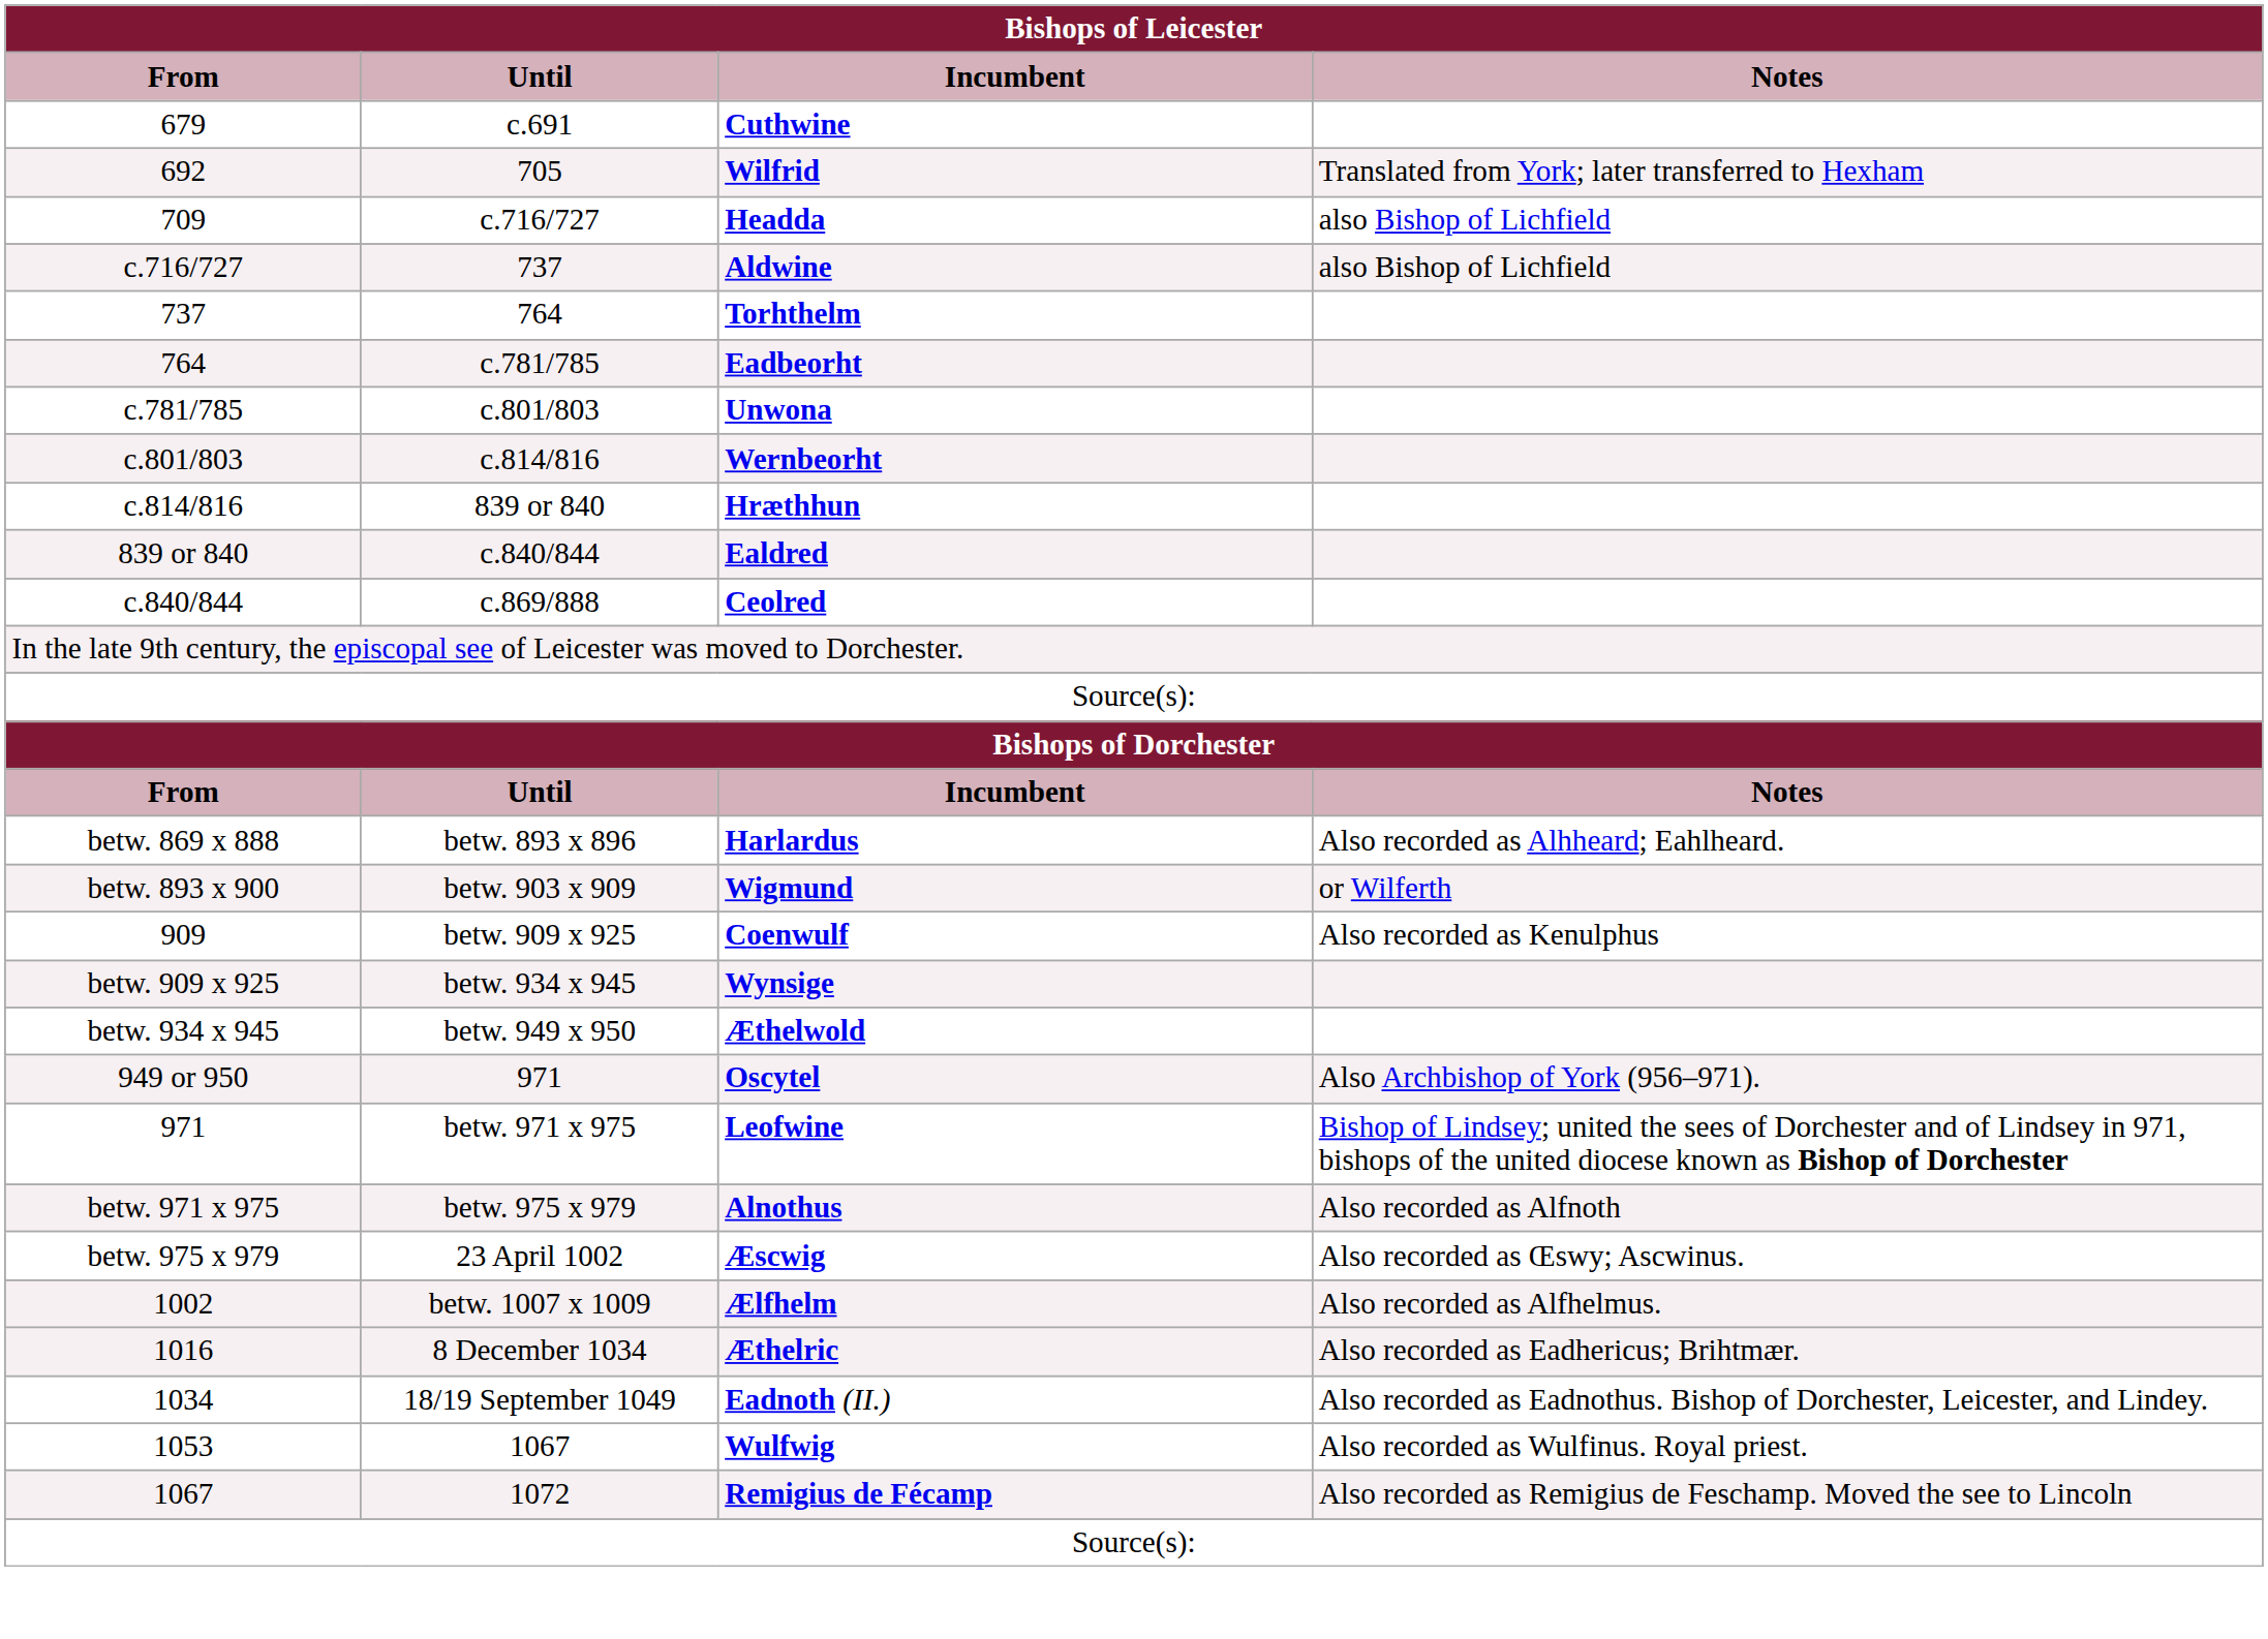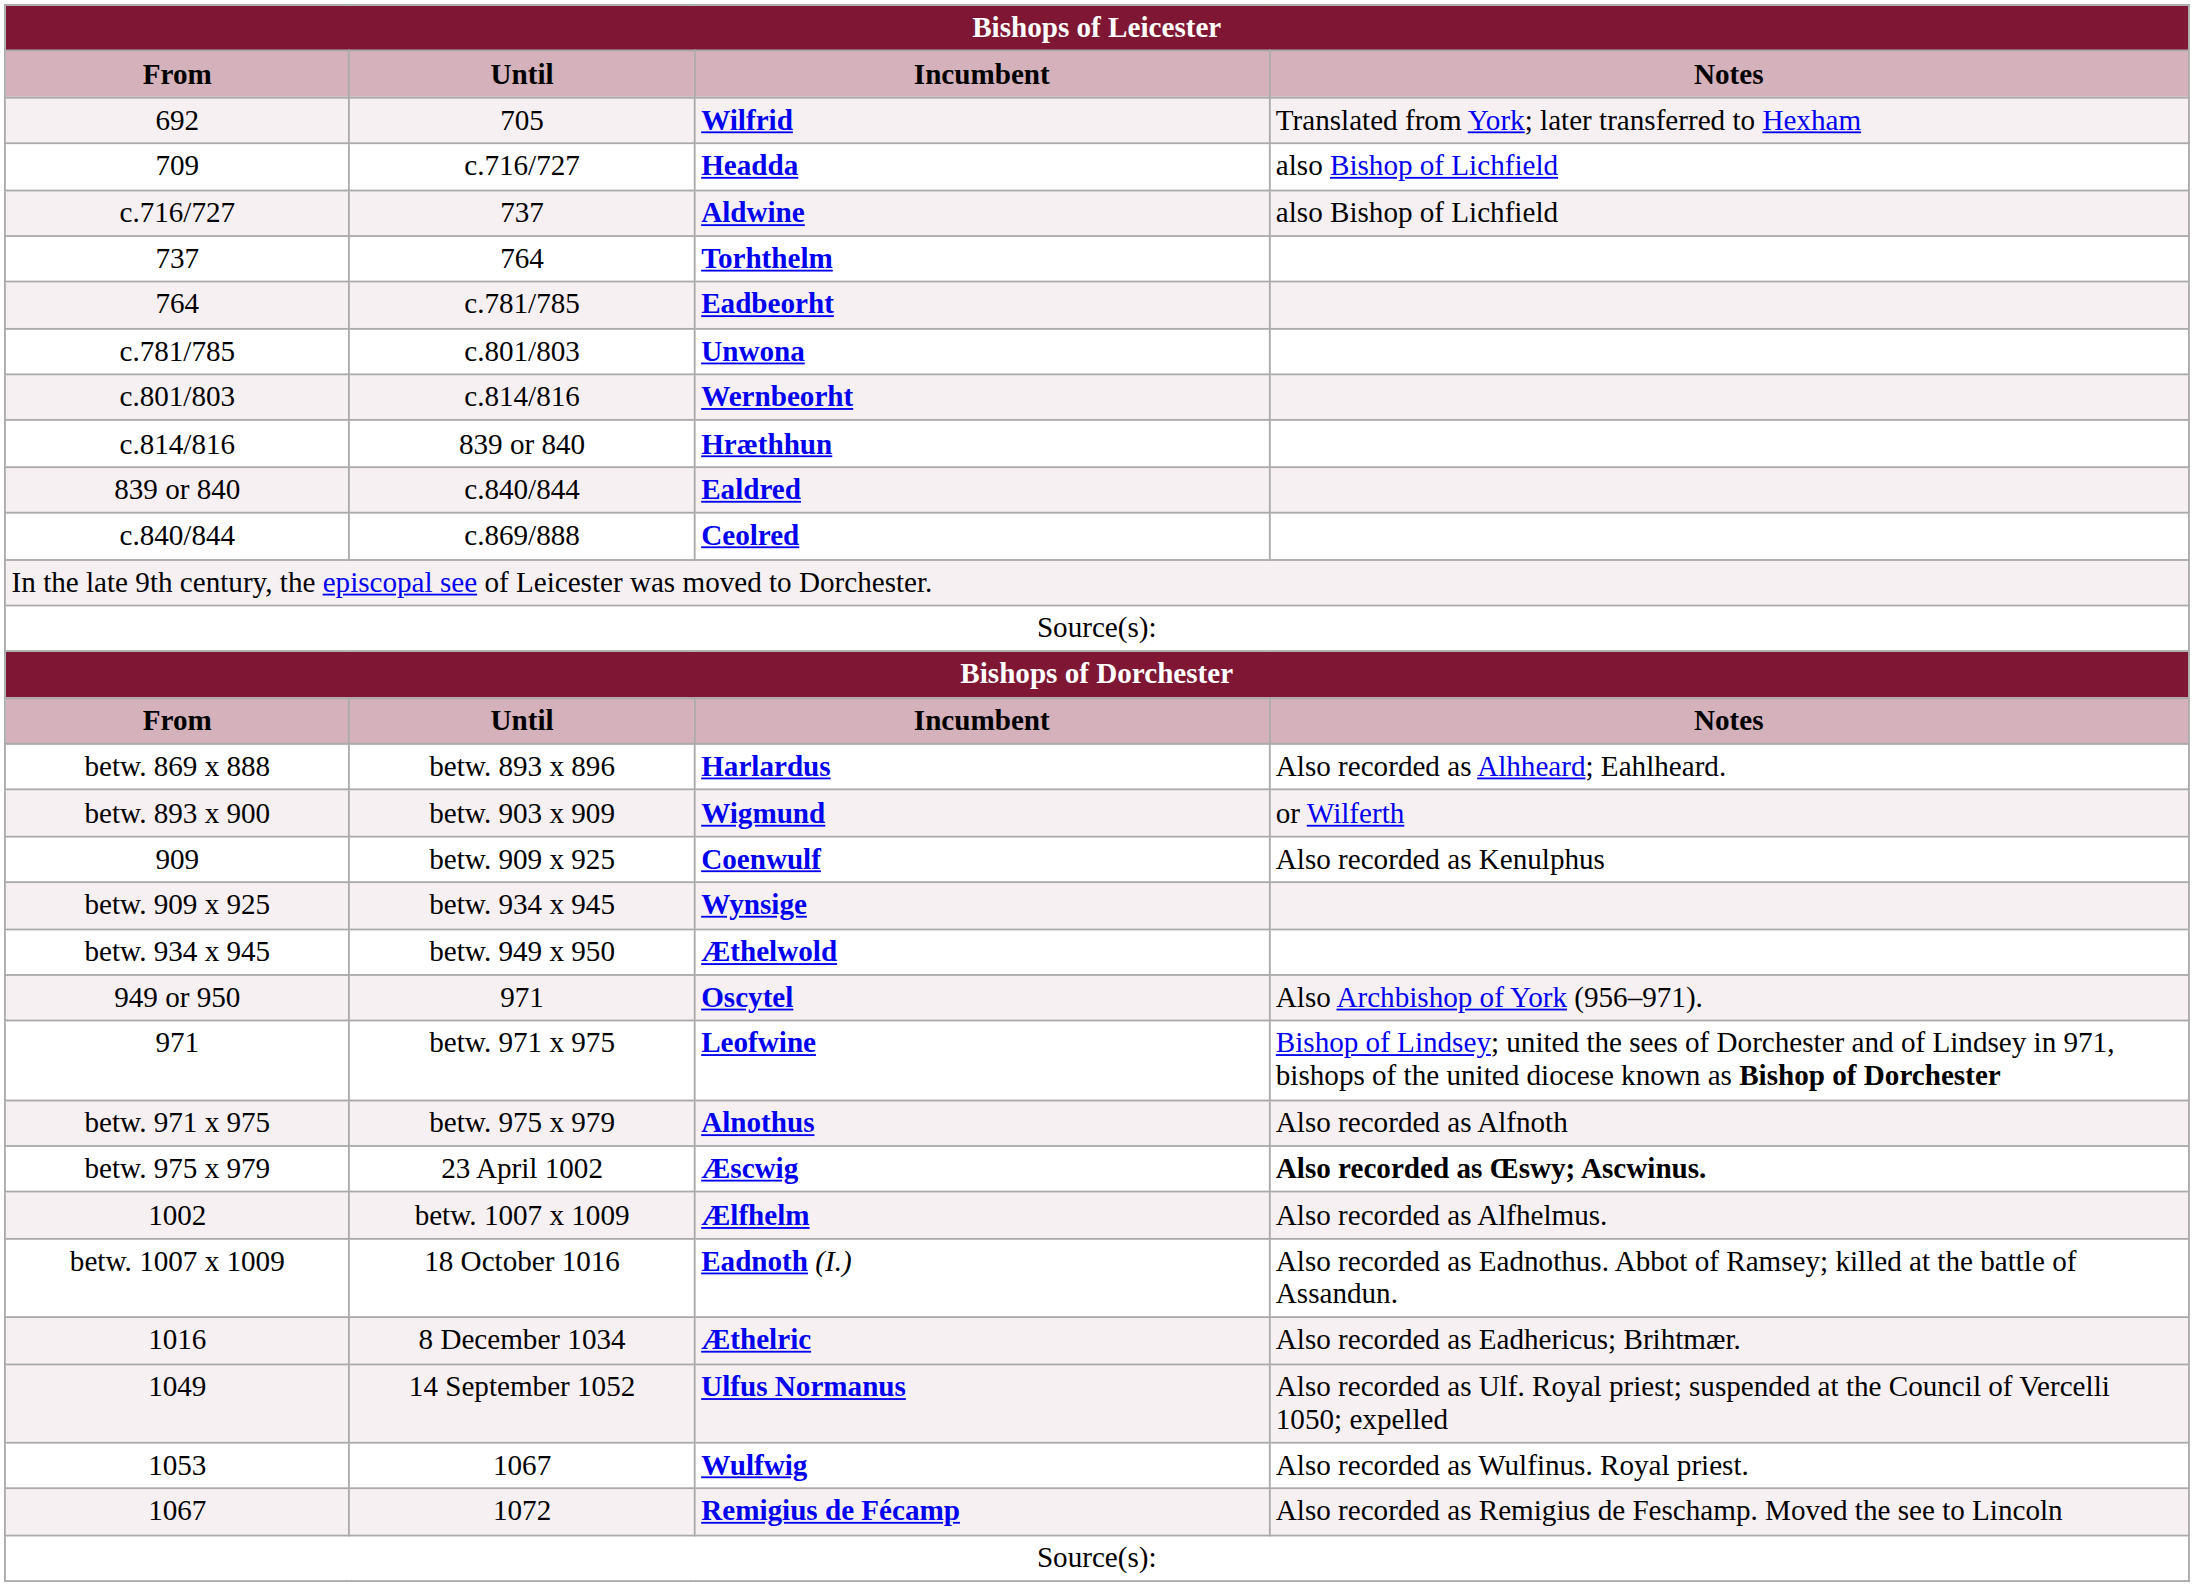 <table class="wikitable" style="width:95%">
 <tr>
 <th colspan="4" style="background-color: #7F1734; color: white;">Bishops of Leicester</th>
 </tr>
 <tr valign=center>
 <th style="background-color:#D4B1BB" width="15%">From</th>
 <th style="background-color:#D4B1BB" width="15%">Until</th>
 <th style="background-color:#D4B1BB" width="25%">Incumbent</th>
 <th style="background-color:#D4B1BB" width="40%">Notes</th>
-</tr>
-<tr valign=top bgcolor="white">
-<td align=center>679</td>
-<td align=center>c.691</td>
-<td><strong><a href='#'>Cuthwine</a></strong></td>
-<td></td>
 </tr>
 <tr valign=top bgcolor="#F7F0F2">
 <td align=center>692</td>
 <td align=center>705</td>
 <td><strong><a href='#'>Wilfrid</a></strong></td>
 <td>Translated from <a href='#'>York</a>; later transferred to <a href='#'>Hexham</a></td>
 </tr>
 <tr valign=top bgcolor="white">
 <td align=center>709</td>
 <td align=center>c.716/727</td>
 <td><strong><a href='#'>Headda</a></strong></td>
 <td>also <a href='#'>Bishop of Lichfield</a></td>
 </tr>
 <tr valign=top bgcolor="#F7F0F2">
 <td align=center>c.716/727</td>
 <td align=center>737</td>
 <td><strong><a href='#'>Aldwine</a></strong></td>
 <td>also Bishop of Lichfield</td>
 </tr>
 <tr valign=top bgcolor="white">
 <td align=center>737</td>
 <td align=center>764</td>
 <td><strong><a href='#'>Torhthelm</a></strong></td>
 <td></td>
 </tr>
 <tr valign=top bgcolor="#F7F0F2">
 <td align=center>764</td>
 <td align=center>c.781/785</td>
 <td><strong><a href='#'>Eadbeorht</a></strong></td>
 <td></td>
 </tr>
 <tr valign=top bgcolor="white">
 <td align=center>c.781/785</td>
 <td align=center>c.801/803</td>
 <td><strong><a href='#'>Unwona</a></strong></td>
 <td></td>
 </tr>
 <tr valign=top bgcolor="#F7F0F2">
 <td align=center>c.801/803</td>
 <td align=center>c.814/816</td>
 <td><strong><a href='#'>Wernbeorht</a></strong></td>
 <td></td>
 </tr>
 <tr valign=top bgcolor="white">
 <td align=center>c.814/816</td>
 <td align=center>839 or 840</td>
 <td><strong><a href='#'>Hræthhun</a></strong></td>
 <td></td>
 </tr>
 <tr valign=top bgcolor="#F7F0F2">
 <td align=center>839 or 840</td>
 <td align=center>c.840/844</td>
 <td><strong><a href='#'>Ealdred</a></strong></td>
 <td></td>
 </tr>
 <tr valign=top bgcolor="white">
 <td align=center>c.840/844</td>
 <td align=center>c.869/888</td>
 <td><strong><a href='#'>Ceolred</a></strong></td>
 <td></td>
 </tr>
 <tr valign=top bgcolor="#F7F0F2">
 <td colspan="4">In the late 9th century, the <a href='#'>episcopal see</a> of Leicester was moved to Dorchester.</td>
 </tr>
 <tr valign="top" style="background-color: white;">
 <td colspan="4" style="text-align: center;">Source(s):</td>
 </tr>
 <tr valign=center>
 <th colspan="4" style="background-color: #7F1734; color: white;">Bishops of Dorchester</th>
 </tr>
 <tr valign=center>
 <th style="background-color:#D4B1BB" width="15%">From</th>
 <th style="background-color:#D4B1BB" width="15%">Until</th>
 <th style="background-color:#D4B1BB" width="25%">Incumbent</th>
 <th style="background-color:#D4B1BB" width="40%">Notes</th>
 </tr>
 <tr valign=top bgcolor="white">
 <td align="center">betw. 869 x 888</td>
 <td align="center">betw. 893 x 896</td>
 <td><strong><a href='#'>Harlardus</a></strong></td>
 <td>Also recorded as <a href='#'>Alhheard</a>; Eahlheard.</td>
 </tr>
 <tr valign=top bgcolor="#F7F0F2">
 <td align="center">betw. 893 x 900</td>
 <td align="center">betw. 903 x 909</td>
 <td><strong><a href='#'>Wigmund</a></strong></td>
 <td>or <a href='#'>Wilferth</a></td>
 </tr>
 <tr valign=top bgcolor="white">
 <td align="center"> 909</td>
 <td align="center">betw. 909 x 925</td>
 <td><strong><a href='#'>Coenwulf</a></strong></td>
 <td>Also recorded as Kenulphus</td>
 </tr>
 <tr valign=top bgcolor="#F7F0F2">
 <td align="center">betw. 909 x 925</td>
 <td align="center">betw. 934 x 945</td>
 <td><strong><a href='#'>Wynsige</a></strong></td>
 <td></td>
 </tr>
 <tr valign=top bgcolor="white">
 <td align="center">betw. 934 x 945</td>
 <td align="center">betw. 949 x 950</td>
 <td><strong><a href='#'>Æthelwold</a></strong></td>
 <td></td>
 </tr>
 <tr valign=top bgcolor="#F7F0F2">
 <td align="center">949 or 950</td>
 <td align="center">971</td>
 <td><strong><a href='#'>Oscytel</a></strong></td>
 <td>Also <a href='#'>Archbishop of York</a> (956–971).</td>
 </tr>
 <tr valign=top bgcolor="white">
 <td align="center">971</td>
 <td align="center">betw. 971 x 975</td>
 <td><strong><a href='#'>Leofwine</a></strong></td>
 <td><a href='#'>Bishop of Lindsey</a>; united the sees of Dorchester and of Lindsey in 971, bishops of the united diocese known as <strong>Bishop of Dorchester</strong></td>
 </tr>
 <tr valign=top bgcolor="#F7F0F2">
 <td align="center">betw. 971 x 975</td>
 <td align="center">betw. 975 x 979</td>
 <td><strong><a href='#'>Alnothus</a></strong></td>
 <td>Also recorded as Alfnoth</td>
 </tr>
 <tr valign=top bgcolor="white">
 <td align="center">betw. 975 x 979</td>
 <td align="center">23 April 1002</td>
 <td><strong><a href='#'>Æscwig</a></strong></td>
-<td>Also recorded as Œswy; Ascwinus.</td>
+<td><strong>Also recorded as Œswy; Ascwinus.</strong></td>
 </tr>
 <tr valign=top bgcolor="#F7F0F2">
 <td align="center">1002</td>
 <td align="center">betw. 1007 x 1009</td>
 <td><strong><a href='#'>Ælfhelm</a></strong></td>
 <td>Also recorded as Alfhelmus.</td>
 </tr>
+<tr valign=top bgcolor="white">
+<td align="center">betw. 1007 x 1009</td>
+<td align="center">18 October 1016</td>
+<td><strong><a href='#'>Eadnoth</a></strong> <em>(I.)</em></td>
+<td>Also recorded as Eadnothus. Abbot of Ramsey; killed at the battle of Assandun.</td>
+</tr>
 <tr valign=top bgcolor="#F7F0F2">
 <td align="center">1016</td>
 <td align="center">8 December 1034</td>
 <td><strong><a href='#'>Æthelric</a></strong></td>
 <td>Also recorded as Eadhericus; Brihtmær.</td>
 </tr>
-<tr valign=top bgcolor="white">
-<td align="center">1034</td>
-<td align="center">18/19 September 1049</td>
-<td><strong><a href='#'>Eadnoth</a></strong> <em>(II.)</em></td>
-<td>Also recorded as Eadnothus. Bishop of Dorchester, Leicester, and Lindey.</td>
+<tr valign=top bgcolor="#F7F0F2">
+<td align="center">1049</td>
+<td align="center">14 September 1052</td>
+<td><strong><a href='#'>Ulfus Normanus</a></strong></td>
+<td>Also recorded as Ulf. Royal priest; suspended at the Council of Vercelli 1050; expelled</td>
 </tr>
 <tr valign=top bgcolor="white">
 <td align="center">1053</td>
 <td align="center">1067</td>
 <td><strong><a href='#'>Wulfwig</a></strong></td>
 <td>Also recorded as Wulfinus. Royal priest.</td>
 </tr>
 <tr valign=top bgcolor="#F7F0F2">
 <td align="center">1067</td>
 <td align="center">1072</td>
 <td><strong><a href='#'>Remigius de Fécamp</a></strong></td>
 <td>Also recorded as Remigius de Feschamp. Moved the see to Lincoln</td>
 </tr>
 <tr valign=top bgcolor="white">
 <td align=center colspan="4">Source(s):</td>
 </tr>
 </table>
